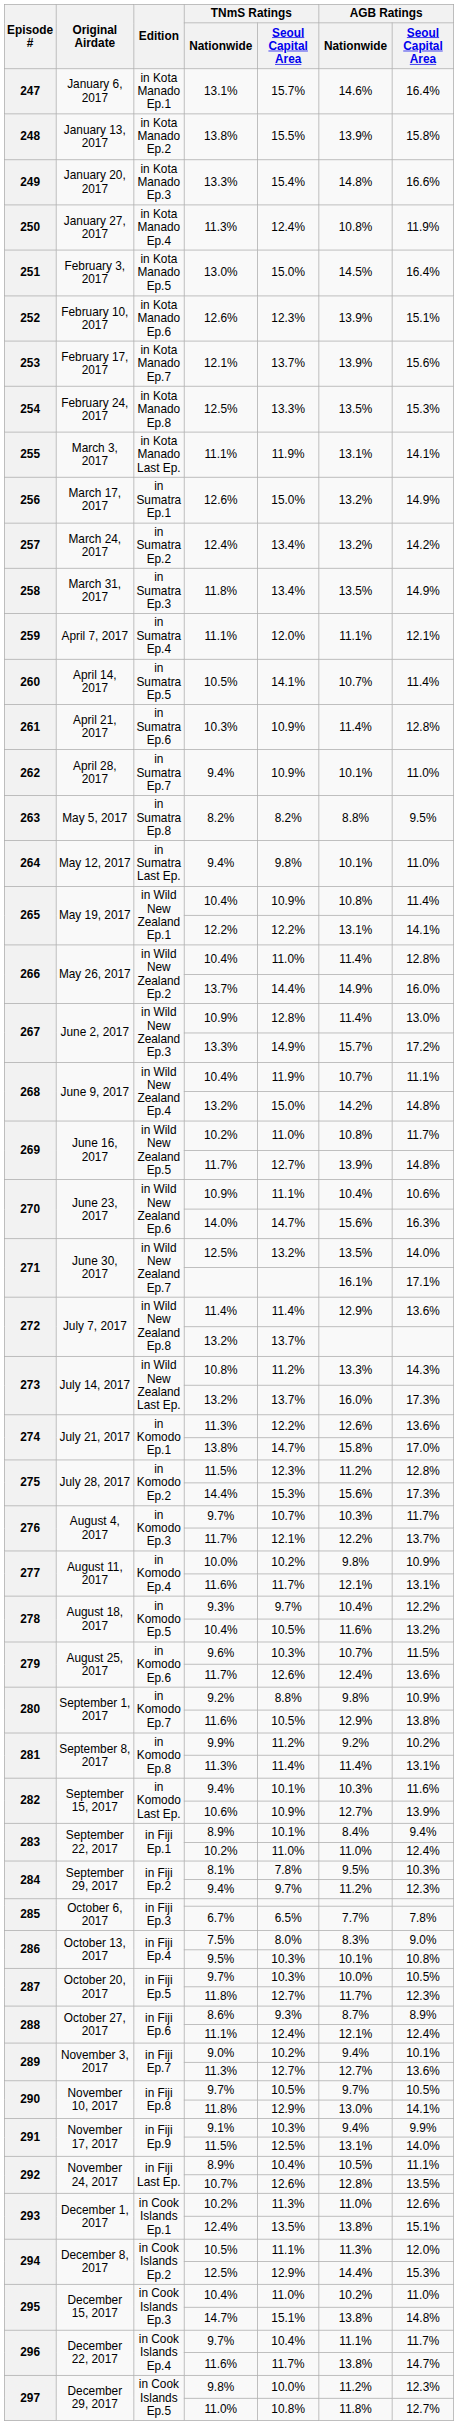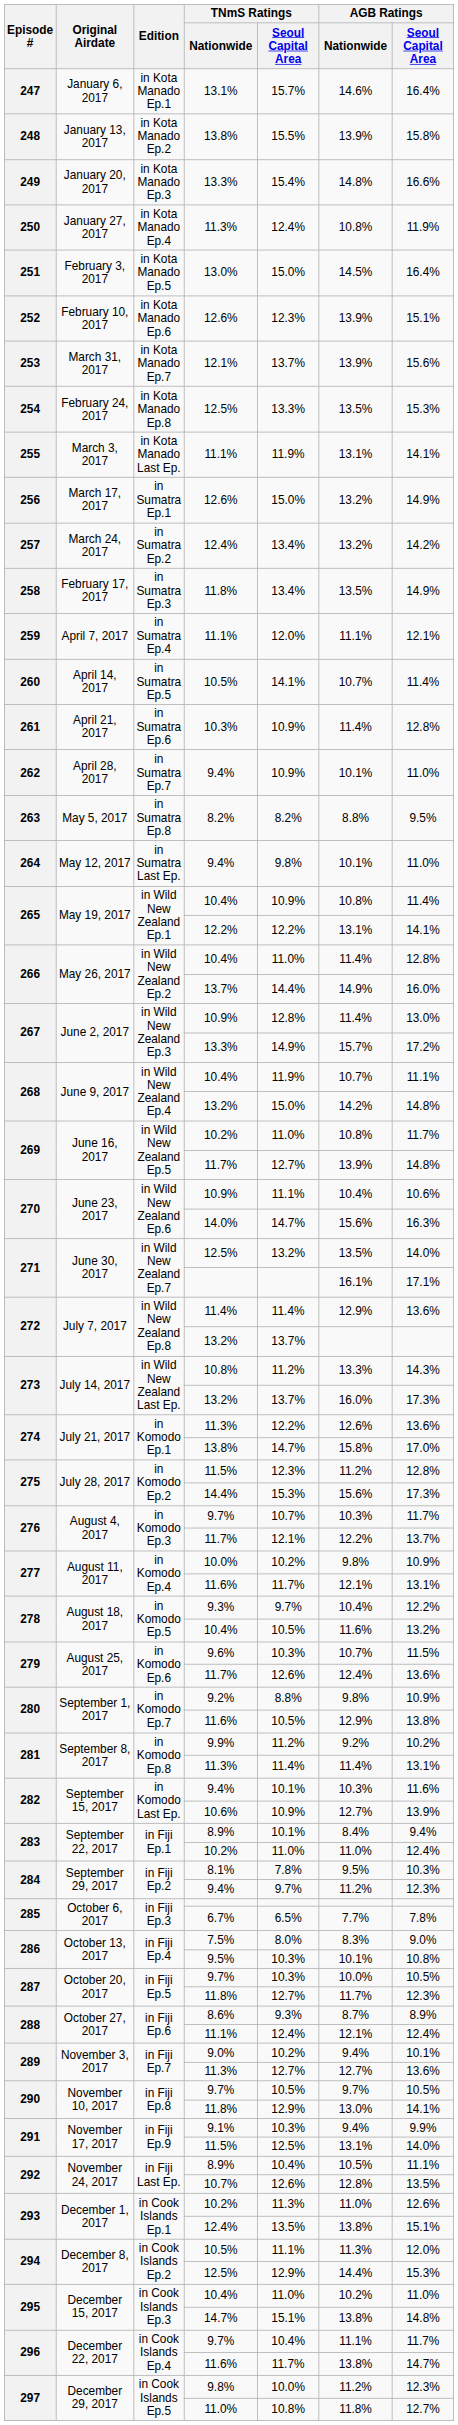 <table class=wikitable style="text-align:center">
 <tr>
 <th rowspan="2" width=40>Episode #</th>
 <th rowspan="2" width=120>Original Airdate</th>
 <th rowspan="2">Edition</th>
 <th colspan="2">TNmS Ratings</th>
 <th colspan="2">AGB Ratings</th>
 </tr>
 <tr>
 <th width=100>Nationwide</th>
 <th width=100><a href='#'>Seoul Capital Area</a></th>
 <th width=100>Nationwide</th>
 <th width=100><a href='#'>Seoul Capital Area</a></th>
 </tr>
 <tr>
 <th>247</th>
 <td>January 6, 2017</td>
 <td>in Kota Manado Ep.1</td>
 <td>13.1%</td>
 <td>15.7%</td>
 <td>14.6%</td>
 <td>16.4%</td>
 </tr>
 <tr>
 <th>248</th>
 <td>January 13, 2017</td>
 <td>in Kota Manado Ep.2</td>
 <td>13.8%</td>
 <td>15.5%</td>
 <td>13.9%</td>
 <td>15.8%</td>
 </tr>
 <tr>
 <th>249</th>
 <td>January 20, 2017</td>
 <td>in Kota Manado Ep.3</td>
 <td>13.3%</td>
 <td>15.4%</td>
 <td>14.8%</td>
 <td>16.6%</td>
 </tr>
 <tr>
 <th>250</th>
 <td>January 27, 2017</td>
 <td>in Kota Manado Ep.4</td>
 <td>11.3%</td>
 <td>12.4%</td>
 <td>10.8%</td>
 <td>11.9%</td>
 </tr>
 <tr>
 <th>251</th>
 <td>February 3, 2017</td>
 <td>in Kota Manado Ep.5</td>
 <td>13.0%</td>
 <td>15.0%</td>
 <td>14.5%</td>
 <td>16.4%</td>
 </tr>
 <tr>
 <th>252</th>
 <td>February 10, 2017</td>
 <td>in Kota Manado Ep.6</td>
 <td>12.6%</td>
 <td>12.3%</td>
 <td>13.9%</td>
 <td>15.1%</td>
 </tr>
 <tr>
 <th>253</th>
-<td>February 17, 2017</td>
+<td>March 31, 2017</td>
 <td>in Kota Manado Ep.7</td>
 <td>12.1%</td>
 <td>13.7%</td>
 <td>13.9%</td>
 <td>15.6%</td>
 </tr>
 <tr>
 <th>254</th>
 <td>February 24, 2017</td>
 <td>in Kota Manado Ep.8</td>
 <td>12.5%</td>
 <td>13.3%</td>
 <td>13.5%</td>
 <td>15.3%</td>
 </tr>
 <tr>
 <th>255</th>
 <td>March 3, 2017</td>
 <td>in Kota Manado Last Ep.</td>
 <td>11.1%</td>
 <td>11.9%</td>
 <td>13.1%</td>
 <td>14.1%</td>
 </tr>
 <tr>
 <th>256</th>
 <td>March 17, 2017</td>
 <td>in Sumatra Ep.1</td>
 <td>12.6%</td>
 <td>15.0%</td>
 <td>13.2%</td>
 <td>14.9%</td>
 </tr>
 <tr>
 <th>257</th>
 <td>March 24, 2017</td>
 <td>in Sumatra Ep.2</td>
 <td>12.4%</td>
 <td>13.4%</td>
 <td>13.2%</td>
 <td>14.2%</td>
 </tr>
 <tr>
 <th>258</th>
-<td>March 31, 2017</td>
+<td>February 17, 2017</td>
 <td>in Sumatra Ep.3</td>
 <td>11.8%</td>
 <td>13.4%</td>
 <td>13.5%</td>
 <td>14.9%</td>
 </tr>
 <tr>
 <th>259</th>
 <td>April 7, 2017</td>
 <td>in Sumatra Ep.4</td>
 <td>11.1%</td>
 <td>12.0%</td>
 <td>11.1%</td>
 <td>12.1%</td>
 </tr>
 <tr>
 <th>260</th>
 <td>April 14, 2017</td>
 <td>in Sumatra Ep.5</td>
 <td>10.5%</td>
 <td>14.1%</td>
 <td>10.7%</td>
 <td>11.4%</td>
 </tr>
 <tr>
 <th>261</th>
 <td>April 21, 2017</td>
 <td>in Sumatra Ep.6</td>
 <td>10.3%</td>
 <td>10.9%</td>
 <td>11.4%</td>
 <td>12.8%</td>
 </tr>
 <tr>
 <th>262</th>
 <td>April 28, 2017</td>
 <td>in Sumatra Ep.7</td>
 <td>9.4%</td>
 <td>10.9%</td>
 <td>10.1%</td>
 <td>11.0%</td>
 </tr>
 <tr>
 <th>263</th>
 <td>May 5, 2017</td>
 <td>in Sumatra Ep.8</td>
 <td>8.2%</td>
 <td>8.2%</td>
 <td>8.8%</td>
 <td>9.5%</td>
 </tr>
 <tr>
 <th>264</th>
 <td>May 12, 2017</td>
 <td>in Sumatra Last Ep.</td>
 <td>9.4%</td>
 <td>9.8%</td>
 <td>10.1%</td>
 <td>11.0%</td>
 </tr>
 <tr>
 <th rowspan=2>265</th>
 <td rowspan=2>May 19, 2017</td>
 <td rowspan=2>in Wild New Zealand Ep.1</td>
 <td>10.4%</td>
 <td>10.9%</td>
 <td>10.8%</td>
 <td>11.4%</td>
 </tr>
 <tr>
 <td>12.2%</td>
 <td>12.2%</td>
 <td>13.1%</td>
 <td>14.1%</td>
 </tr>
 <tr>
 <th rowspan=2>266</th>
 <td rowspan=2>May 26, 2017</td>
 <td rowspan=2>in Wild New Zealand Ep.2</td>
 <td>10.4%</td>
 <td>11.0%</td>
 <td>11.4%</td>
 <td>12.8%</td>
 </tr>
 <tr>
 <td>13.7%</td>
 <td>14.4%</td>
 <td>14.9%</td>
 <td>16.0%</td>
 </tr>
 <tr>
 <th rowspan=2>267</th>
 <td rowspan=2>June 2, 2017</td>
 <td rowspan=2>in Wild New Zealand Ep.3</td>
 <td>10.9%</td>
 <td>12.8%</td>
 <td>11.4%</td>
 <td>13.0%</td>
 </tr>
 <tr>
 <td>13.3%</td>
 <td>14.9%</td>
 <td>15.7%</td>
 <td>17.2%</td>
 </tr>
 <tr>
 <th rowspan=2>268</th>
 <td rowspan=2>June 9, 2017</td>
 <td rowspan=2>in Wild New Zealand Ep.4</td>
 <td>10.4%</td>
 <td>11.9%</td>
 <td>10.7%</td>
 <td>11.1%</td>
 </tr>
 <tr>
 <td>13.2%</td>
 <td>15.0%</td>
 <td>14.2%</td>
 <td>14.8%</td>
 </tr>
 <tr>
 <th rowspan=2>269</th>
 <td rowspan=2>June 16, 2017</td>
 <td rowspan=2>in Wild New Zealand Ep.5</td>
 <td>10.2%</td>
 <td>11.0%</td>
 <td>10.8%</td>
 <td>11.7%</td>
 </tr>
 <tr>
 <td>11.7%</td>
 <td>12.7%</td>
 <td>13.9%</td>
 <td>14.8%</td>
 </tr>
 <tr>
 <th rowspan=2>270</th>
 <td rowspan=2>June 23, 2017</td>
 <td rowspan=2>in Wild New Zealand Ep.6</td>
 <td>10.9%</td>
 <td>11.1%</td>
 <td>10.4%</td>
 <td>10.6%</td>
 </tr>
 <tr>
 <td>14.0%</td>
 <td>14.7%</td>
 <td>15.6%</td>
 <td>16.3%</td>
 </tr>
 <tr>
 <th rowspan=2>271</th>
 <td rowspan=2>June 30, 2017</td>
 <td rowspan=2>in Wild New Zealand Ep.7</td>
 <td>12.5%</td>
 <td>13.2%</td>
 <td>13.5%</td>
 <td>14.0%</td>
 </tr>
 <tr>
 <td></td>
 <td></td>
 <td>16.1%</td>
 <td>17.1%</td>
 </tr>
 <tr>
 <th rowspan=2>272</th>
 <td rowspan=2>July 7, 2017</td>
 <td rowspan=2>in Wild New Zealand Ep.8</td>
 <td>11.4%</td>
 <td>11.4%</td>
 <td>12.9%</td>
 <td>13.6%</td>
 </tr>
 <tr>
 <td>13.2%</td>
 <td>13.7%</td>
 <td></td>
 <td></td>
 </tr>
 <tr>
 <th rowspan=2>273</th>
 <td rowspan=2>July 14, 2017</td>
 <td rowspan=2>in Wild New Zealand Last Ep.</td>
 <td>10.8%</td>
 <td>11.2%</td>
 <td>13.3%</td>
 <td>14.3%</td>
 </tr>
 <tr>
 <td>13.2%</td>
 <td>13.7%</td>
 <td>16.0%</td>
 <td>17.3%</td>
 </tr>
 <tr>
 <th rowspan=2>274</th>
 <td rowspan=2>July 21, 2017</td>
 <td rowspan=2>in Komodo Ep.1</td>
 <td>11.3%</td>
 <td>12.2%</td>
 <td>12.6%</td>
 <td>13.6%</td>
 </tr>
 <tr>
 <td>13.8%</td>
 <td>14.7%</td>
 <td>15.8%</td>
 <td>17.0%</td>
 </tr>
 <tr>
 <th rowspan=2>275</th>
 <td rowspan=2>July 28, 2017</td>
 <td rowspan=2>in Komodo Ep.2</td>
 <td>11.5%</td>
 <td>12.3%</td>
 <td>11.2%</td>
 <td>12.8%</td>
 </tr>
 <tr>
 <td>14.4%</td>
 <td>15.3%</td>
 <td>15.6%</td>
 <td>17.3%</td>
 </tr>
 <tr>
 <th rowspan=2>276</th>
 <td rowspan=2>August 4, 2017</td>
 <td rowspan=2>in Komodo Ep.3</td>
 <td>9.7%</td>
 <td>10.7%</td>
 <td>10.3%</td>
 <td>11.7%</td>
 </tr>
 <tr>
 <td>11.7%</td>
 <td>12.1%</td>
 <td>12.2%</td>
 <td>13.7%</td>
 </tr>
 <tr>
 <th rowspan=2>277</th>
 <td rowspan=2>August 11, 2017</td>
 <td rowspan=2>in Komodo Ep.4</td>
 <td>10.0%</td>
 <td>10.2%</td>
 <td>9.8%</td>
 <td>10.9%</td>
 </tr>
 <tr>
 <td>11.6%</td>
 <td>11.7%</td>
 <td>12.1%</td>
 <td>13.1%</td>
 </tr>
 <tr>
 <th rowspan=2>278</th>
 <td rowspan=2>August 18, 2017</td>
 <td rowspan=2>in Komodo Ep.5</td>
 <td>9.3%</td>
 <td>9.7%</td>
 <td>10.4%</td>
 <td>12.2%</td>
 </tr>
 <tr>
 <td>10.4%</td>
 <td>10.5%</td>
 <td>11.6%</td>
 <td>13.2%</td>
 </tr>
 <tr>
 <th rowspan=2>279</th>
 <td rowspan=2>August 25, 2017</td>
 <td rowspan=2>in Komodo Ep.6</td>
 <td>9.6%</td>
 <td>10.3%</td>
 <td>10.7%</td>
 <td>11.5%</td>
 </tr>
 <tr>
 <td>11.7%</td>
 <td>12.6%</td>
 <td>12.4%</td>
 <td>13.6%</td>
 </tr>
 <tr>
 <th rowspan=2>280</th>
 <td rowspan=2>September 1, 2017</td>
 <td rowspan=2>in Komodo Ep.7</td>
 <td>9.2%</td>
 <td>8.8%</td>
 <td>9.8%</td>
 <td>10.9%</td>
 </tr>
 <tr>
 <td>11.6%</td>
 <td>10.5%</td>
 <td>12.9%</td>
 <td>13.8%</td>
 </tr>
 <tr>
 <th rowspan=2>281</th>
 <td rowspan=2>September 8, 2017</td>
 <td rowspan=2>in Komodo Ep.8</td>
 <td>9.9%</td>
 <td>11.2%</td>
 <td>9.2%</td>
 <td>10.2%</td>
 </tr>
 <tr>
 <td>11.3%</td>
 <td>11.4%</td>
 <td>11.4%</td>
 <td>13.1%</td>
 </tr>
 <tr>
 <th rowspan=2>282</th>
 <td rowspan=2>September 15, 2017</td>
 <td rowspan=2>in Komodo Last Ep.</td>
 <td>9.4%</td>
 <td>10.1%</td>
 <td>10.3%</td>
 <td>11.6%</td>
 </tr>
 <tr>
 <td>10.6%</td>
 <td>10.9%</td>
 <td>12.7%</td>
 <td>13.9%</td>
 </tr>
 <tr>
 <th rowspan=2>283</th>
 <td rowspan=2>September 22, 2017</td>
 <td rowspan=2>in Fiji Ep.1</td>
 <td>8.9%</td>
 <td>10.1%</td>
 <td>8.4%</td>
 <td>9.4%</td>
 </tr>
 <tr>
 <td>10.2%</td>
 <td>11.0%</td>
 <td>11.0%</td>
 <td>12.4%</td>
 </tr>
 <tr>
 <th rowspan=2>284</th>
 <td rowspan=2>September 29, 2017</td>
 <td rowspan=2>in Fiji Ep.2</td>
 <td>8.1%</td>
 <td>7.8%</td>
 <td>9.5%</td>
 <td>10.3%</td>
 </tr>
 <tr>
 <td>9.4%</td>
 <td>9.7%</td>
 <td>11.2%</td>
 <td>12.3%</td>
 </tr>
 <tr>
 <th rowspan=2>285</th>
 <td rowspan=2>October 6, 2017</td>
 <td rowspan=2>in Fiji Ep.3</td>
 <td></td>
 <td></td>
 <td></td>
 <td></td>
 </tr>
 <tr>
 <td>6.7%</td>
 <td>6.5%</td>
 <td>7.7%</td>
 <td>7.8%</td>
 </tr>
 <tr>
 <th rowspan=2>286</th>
 <td rowspan=2>October 13, 2017</td>
 <td rowspan=2>in Fiji Ep.4</td>
 <td>7.5%</td>
 <td>8.0%</td>
 <td>8.3%</td>
 <td>9.0%</td>
 </tr>
 <tr>
 <td>9.5%</td>
 <td>10.3%</td>
 <td>10.1%</td>
 <td>10.8%</td>
 </tr>
 <tr>
 <th rowspan=2>287</th>
 <td rowspan=2>October 20, 2017</td>
 <td rowspan=2>in Fiji Ep.5</td>
 <td>9.7%</td>
 <td>10.3%</td>
 <td>10.0%</td>
 <td>10.5%</td>
 </tr>
 <tr>
 <td>11.8%</td>
 <td>12.7%</td>
 <td>11.7%</td>
 <td>12.3%</td>
 </tr>
 <tr>
 <th rowspan=2>288</th>
 <td rowspan=2>October 27, 2017</td>
 <td rowspan=2>in Fiji Ep.6<br></td>
 <td>8.6%</td>
 <td>9.3%</td>
 <td>8.7%</td>
 <td>8.9%</td>
 </tr>
 <tr>
 <td>11.1%</td>
 <td>12.4%</td>
 <td>12.1%</td>
 <td>12.4%</td>
 </tr>
 <tr>
 <th rowspan=2>289</th>
 <td rowspan=2>November 3, 2017</td>
 <td rowspan=2>in Fiji Ep.7<br></td>
 <td>9.0%</td>
 <td>10.2%</td>
 <td>9.4%</td>
 <td>10.1%</td>
 </tr>
 <tr>
 <td>11.3%</td>
 <td>12.7%</td>
 <td>12.7%</td>
 <td>13.6%</td>
 </tr>
 <tr>
 <th rowspan=2>290</th>
 <td rowspan=2>November 10, 2017</td>
 <td rowspan=2>in Fiji Ep.8<br></td>
 <td>9.7%</td>
 <td>10.5%</td>
 <td>9.7%</td>
 <td>10.5%</td>
 </tr>
 <tr>
 <td>11.8%</td>
 <td>12.9%</td>
 <td>13.0%</td>
 <td>14.1%</td>
 </tr>
 <tr>
 <th rowspan=2>291</th>
 <td rowspan=2>November 17, 2017</td>
 <td rowspan=2>in Fiji Ep.9<br></td>
 <td>9.1%</td>
 <td>10.3%</td>
 <td>9.4%</td>
 <td>9.9%</td>
 </tr>
 <tr>
 <td>11.5%</td>
 <td>12.5%</td>
 <td>13.1%</td>
 <td>14.0%</td>
 </tr>
 <tr>
 <th rowspan=2>292</th>
 <td rowspan=2>November 24, 2017</td>
 <td rowspan=2>in Fiji Last Ep.<br></td>
 <td>8.9%</td>
 <td>10.4%</td>
 <td>10.5%</td>
 <td>11.1%</td>
 </tr>
 <tr>
 <td>10.7%</td>
 <td>12.6%</td>
 <td>12.8%</td>
 <td>13.5%</td>
 </tr>
 <tr>
 <th rowspan=2>293</th>
 <td rowspan=2>December 1, 2017</td>
 <td rowspan=2>in Cook Islands Ep.1</td>
 <td>10.2%</td>
 <td>11.3%</td>
 <td>11.0%</td>
 <td>12.6%</td>
 </tr>
 <tr>
 <td>12.4%</td>
 <td>13.5%</td>
 <td>13.8%</td>
 <td>15.1%</td>
 </tr>
 <tr>
 <th rowspan=2>294</th>
 <td rowspan=2>December 8, 2017</td>
 <td rowspan=2>in Cook Islands Ep.2</td>
 <td>10.5%</td>
 <td>11.1%</td>
 <td>11.3%</td>
 <td>12.0%</td>
 </tr>
 <tr>
 <td>12.5%</td>
 <td>12.9%</td>
 <td>14.4%</td>
 <td>15.3%</td>
 </tr>
 <tr>
 <th rowspan=2>295</th>
 <td rowspan=2>December 15, 2017</td>
 <td rowspan=2>in Cook Islands Ep.3</td>
 <td>10.4%</td>
 <td>11.0%</td>
 <td>10.2%</td>
 <td>11.0%</td>
 </tr>
 <tr>
 <td>14.7%</td>
 <td>15.1%</td>
 <td>13.8%</td>
 <td>14.8%</td>
 </tr>
 <tr>
 <th rowspan=2>296</th>
 <td rowspan=2>December 22, 2017</td>
 <td rowspan=2>in Cook Islands Ep.4</td>
 <td>9.7%</td>
 <td>10.4%</td>
 <td>11.1%</td>
 <td>11.7%</td>
 </tr>
 <tr>
 <td>11.6%</td>
 <td>11.7%</td>
 <td>13.8%</td>
 <td>14.7%</td>
 </tr>
 <tr>
 <th rowspan=2>297</th>
 <td rowspan=2>December 29, 2017</td>
 <td rowspan=2>in Cook Islands Ep.5</td>
 <td>9.8%</td>
 <td>10.0%</td>
 <td>11.2%</td>
 <td>12.3%</td>
 </tr>
 <tr>
 <td>11.0%</td>
 <td>10.8%</td>
 <td>11.8%</td>
 <td>12.7%</td>
 </tr>
 </table>
